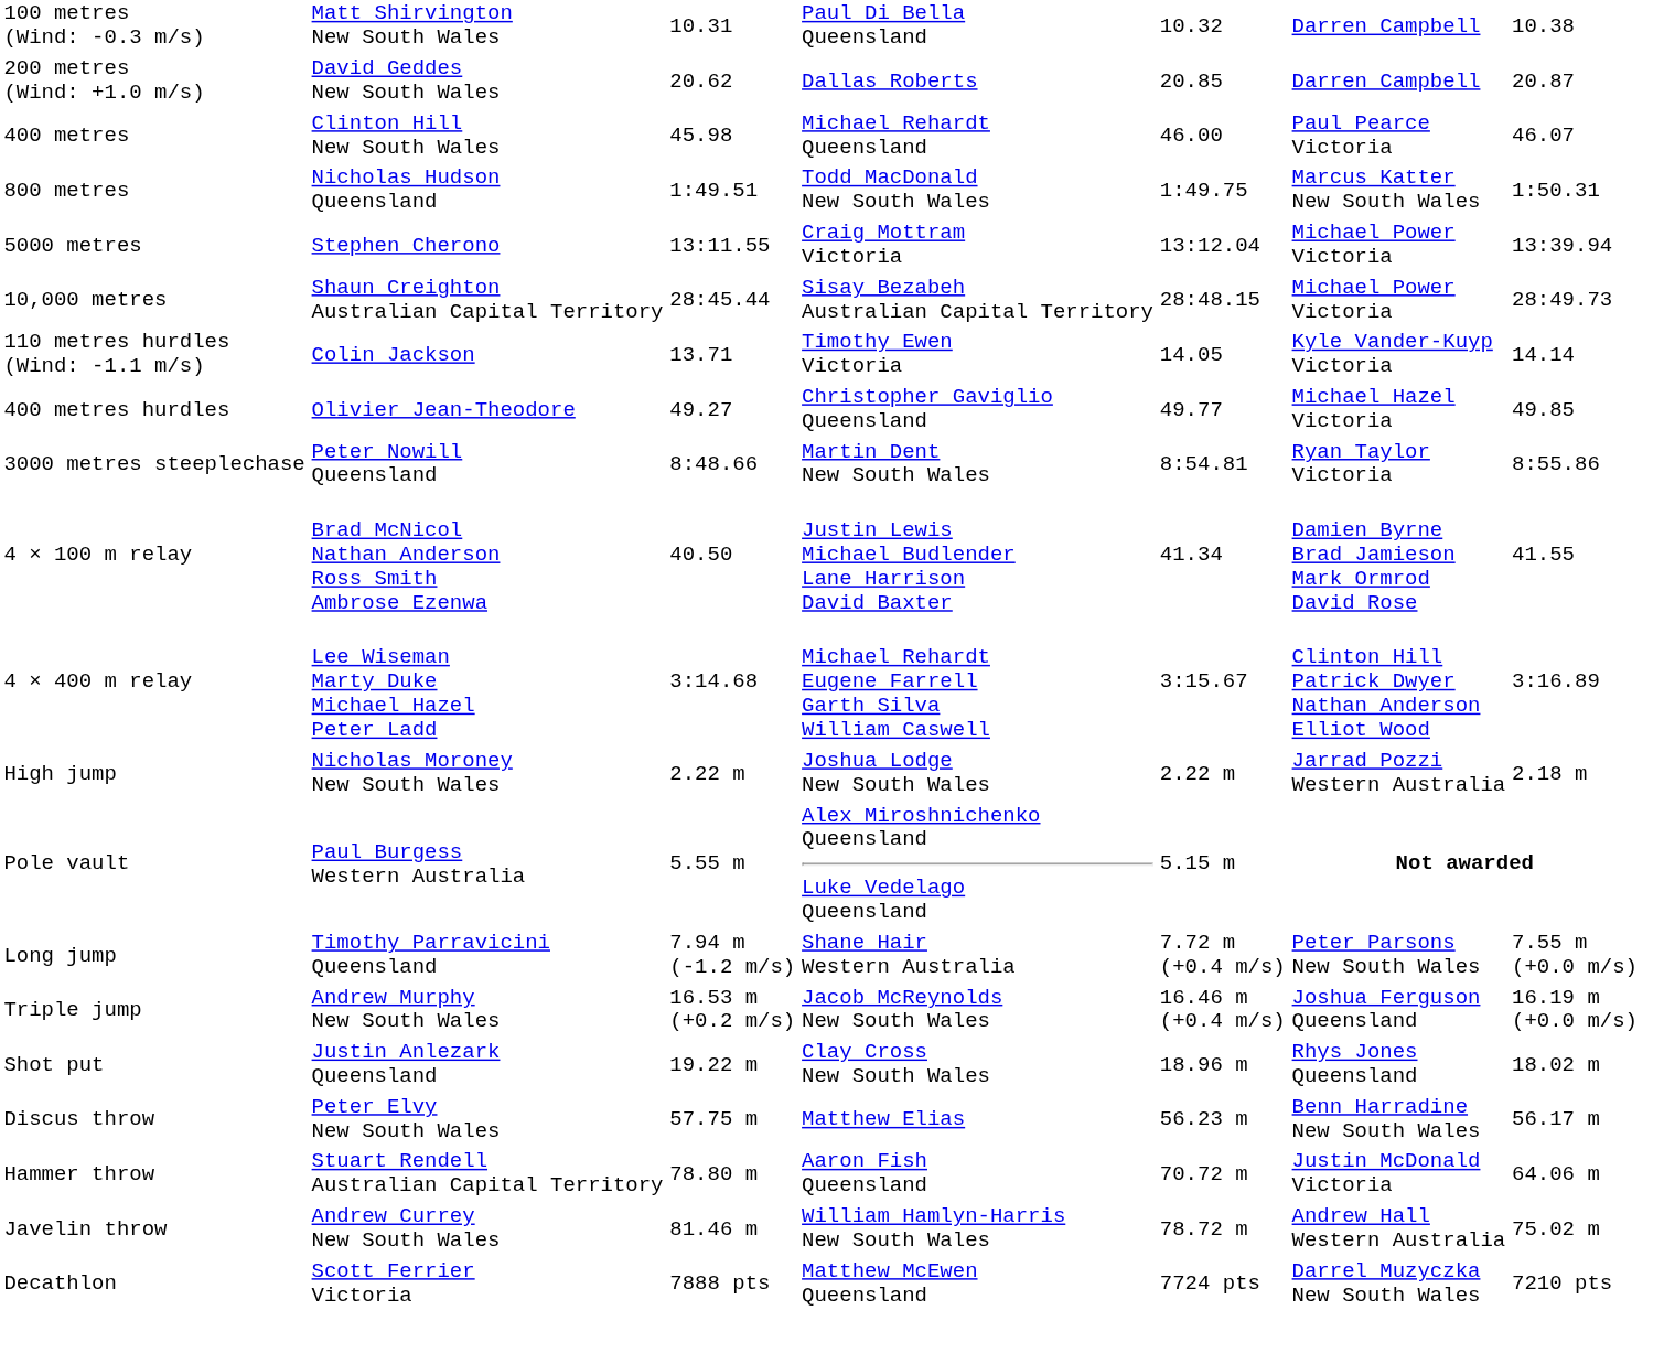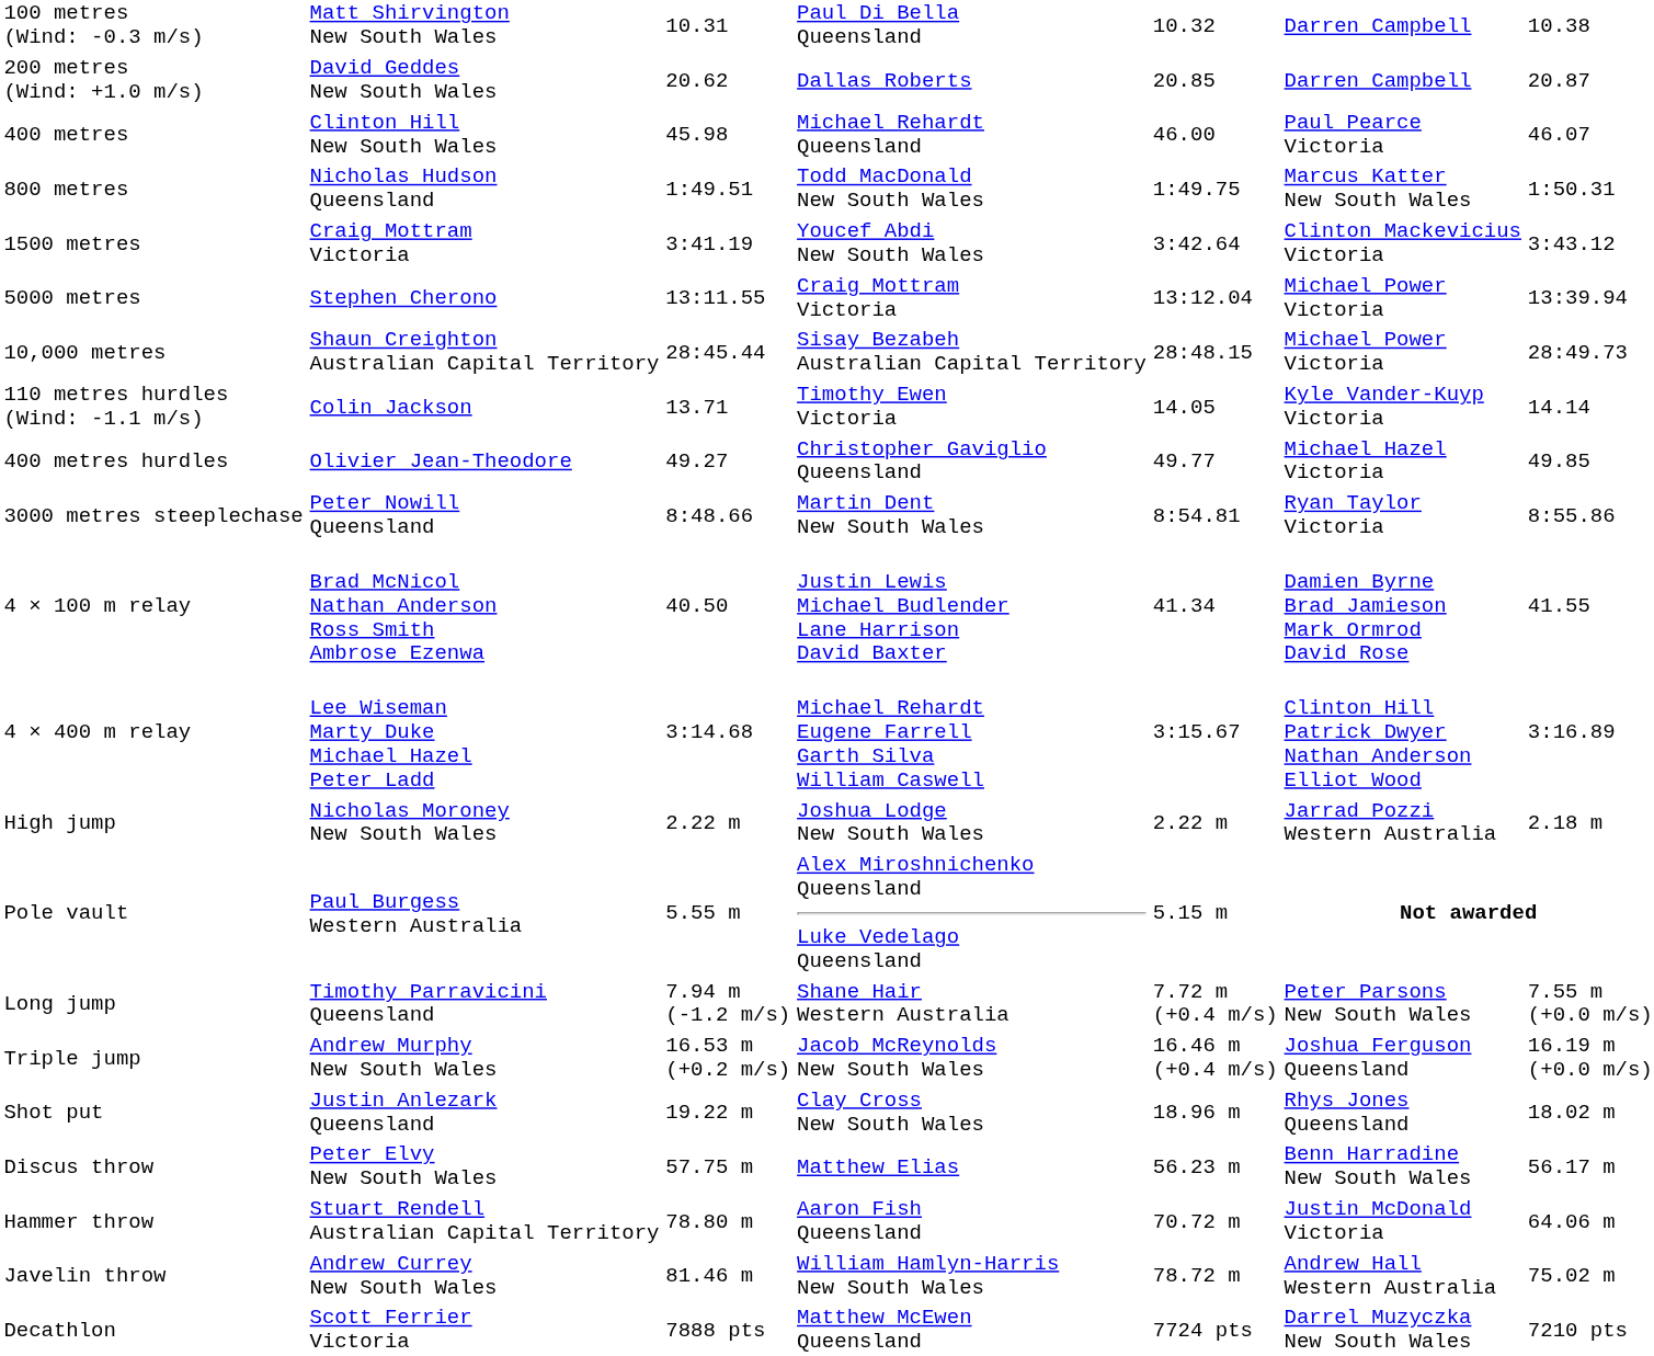 <table>
 <tr>
 <td>100 metres<br>(Wind: -0.3 m/s)</td>
 <td><a href='#'>Matt Shirvington</a><br>New South Wales</td>
 <td>10.31</td>
 <td><a href='#'>Paul Di Bella</a><br>Queensland</td>
 <td>10.32</td>
 <td><a href='#'>Darren Campbell</a><br></td>
 <td>10.38</td>
 </tr>
 <tr>
 <td>200 metres<br>(Wind: +1.0 m/s)</td>
 <td><a href='#'>David Geddes</a><br>New South Wales</td>
 <td>20.62</td>
 <td><a href='#'>Dallas Roberts</a><br></td>
 <td>20.85</td>
 <td><a href='#'>Darren Campbell</a><br></td>
 <td>20.87</td>
 </tr>
 <tr>
 <td>400 metres</td>
 <td><a href='#'>Clinton Hill</a><br>New South Wales</td>
 <td>45.98</td>
 <td><a href='#'>Michael Rehardt</a><br>Queensland</td>
 <td>46.00</td>
 <td><a href='#'>Paul Pearce</a><br>Victoria</td>
 <td>46.07</td>
 </tr>
 <tr>
 <td>800 metres</td>
 <td><a href='#'>Nicholas Hudson</a><br>Queensland</td>
 <td>1:49.51</td>
 <td><a href='#'>Todd MacDonald</a><br>New South Wales</td>
 <td>1:49.75</td>
 <td><a href='#'>Marcus Katter</a><br>New South Wales</td>
 <td>1:50.31</td>
+</tr>
+<tr>
+<td>1500 metres</td>
+<td><a href='#'>Craig Mottram</a><br>Victoria</td>
+<td>3:41.19</td>
+<td><a href='#'>Youcef Abdi</a><br>New South Wales</td>
+<td>3:42.64</td>
+<td><a href='#'>Clinton Mackevicius</a><br>Victoria</td>
+<td>3:43.12</td>
 </tr>
 <tr>
 <td>5000 metres</td>
 <td><a href='#'>Stephen Cherono</a><br></td>
 <td>13:11.55</td>
 <td><a href='#'>Craig Mottram</a><br>Victoria</td>
 <td>13:12.04</td>
 <td><a href='#'>Michael Power</a><br>Victoria</td>
 <td>13:39.94</td>
 </tr>
 <tr>
 <td>10,000 metres</td>
 <td><a href='#'>Shaun Creighton</a><br>Australian Capital Territory</td>
 <td>28:45.44</td>
 <td><a href='#'>Sisay Bezabeh</a><br>Australian Capital Territory</td>
 <td>28:48.15</td>
 <td><a href='#'>Michael Power</a><br>Victoria</td>
 <td>28:49.73</td>
 </tr>
 <tr>
 <td>110 metres hurdles<br>(Wind: -1.1 m/s)</td>
 <td><a href='#'>Colin Jackson</a><br></td>
 <td>13.71</td>
 <td><a href='#'>Timothy Ewen</a><br>Victoria</td>
 <td>14.05</td>
 <td><a href='#'>Kyle Vander-Kuyp</a><br>Victoria</td>
 <td>14.14</td>
 </tr>
 <tr>
 <td>400 metres hurdles</td>
 <td><a href='#'>Olivier Jean-Theodore</a><br></td>
 <td>49.27</td>
 <td><a href='#'>Christopher Gaviglio</a><br>Queensland</td>
 <td>49.77</td>
 <td><a href='#'>Michael Hazel</a><br>Victoria</td>
 <td>49.85</td>
 </tr>
 <tr>
 <td>3000 metres steeplechase</td>
 <td><a href='#'>Peter Nowill</a><br>Queensland</td>
 <td>8:48.66</td>
 <td><a href='#'>Martin Dent</a><br>New South Wales</td>
 <td>8:54.81</td>
 <td><a href='#'>Ryan Taylor</a><br>Victoria</td>
 <td>8:55.86</td>
 </tr>
 <tr>
 <td>4 × 100 m relay</td>
 <td><br><a href='#'>Brad McNicol</a><br><a href='#'>Nathan Anderson</a><br><a href='#'>Ross Smith</a><br><a href='#'>Ambrose Ezenwa</a></td>
 <td>40.50</td>
 <td><br><a href='#'>Justin Lewis</a><br><a href='#'>Michael Budlender</a><br><a href='#'>Lane Harrison</a><br><a href='#'>David Baxter</a></td>
 <td>41.34</td>
 <td><br><a href='#'>Damien Byrne</a><br><a href='#'>Brad Jamieson</a><br><a href='#'>Mark Ormrod</a><br><a href='#'>David Rose</a></td>
 <td>41.55</td>
 </tr>
 <tr>
 <td>4 × 400 m relay</td>
 <td><br><a href='#'>Lee Wiseman</a><br><a href='#'>Marty Duke</a><br><a href='#'>Michael Hazel</a><br><a href='#'>Peter Ladd</a></td>
 <td>3:14.68</td>
 <td><br><a href='#'>Michael Rehardt</a><br><a href='#'>Eugene Farrell</a><br><a href='#'>Garth Silva</a><br><a href='#'>William Caswell</a></td>
 <td>3:15.67</td>
 <td><br><a href='#'>Clinton Hill</a><br><a href='#'>Patrick Dwyer</a><br><a href='#'>Nathan Anderson</a><br><a href='#'>Elliot Wood</a></td>
 <td>3:16.89</td>
 </tr>
 <tr>
 <td>High jump</td>
 <td><a href='#'>Nicholas Moroney</a><br>New South Wales</td>
 <td>2.22 m</td>
 <td><a href='#'>Joshua Lodge</a><br>New South Wales</td>
 <td>2.22 m</td>
 <td><a href='#'>Jarrad Pozzi</a><br>Western Australia</td>
 <td>2.18 m</td>
 </tr>
 <tr>
 <td>Pole vault</td>
 <td><a href='#'>Paul Burgess</a><br>Western Australia</td>
 <td>5.55 m</td>
 <td><a href='#'>Alex Miroshnichenko</a><br>Queensland<hr><a href='#'>Luke Vedelago</a><br>Queensland</td>
 <td>5.15 m</td>
 <th colspan=2>Not awarded</th>
 </tr>
 <tr>
 <td>Long jump</td>
 <td><a href='#'>Timothy Parravicini</a><br>Queensland</td>
 <td>7.94 m <br>(-1.2 m/s)</td>
 <td><a href='#'>Shane Hair</a><br>Western Australia</td>
 <td>7.72 m <br>(+0.4 m/s)</td>
 <td><a href='#'>Peter Parsons</a><br>New South Wales</td>
 <td>7.55 m <br>(+0.0 m/s)</td>
 </tr>
 <tr>
 <td>Triple jump</td>
 <td><a href='#'>Andrew Murphy</a><br>New South Wales</td>
 <td>16.53 m <br>(+0.2 m/s)</td>
 <td><a href='#'>Jacob McReynolds</a><br>New South Wales</td>
 <td>16.46 m <br>(+0.4 m/s)</td>
 <td><a href='#'>Joshua Ferguson</a><br>Queensland</td>
 <td>16.19 m <br>(+0.0 m/s)</td>
 </tr>
 <tr>
 <td>Shot put</td>
 <td><a href='#'>Justin Anlezark</a><br>Queensland</td>
 <td>19.22 m</td>
 <td><a href='#'>Clay Cross</a><br>New South Wales</td>
 <td>18.96 m</td>
 <td><a href='#'>Rhys Jones</a><br>Queensland</td>
 <td>18.02 m</td>
 </tr>
 <tr>
 <td>Discus throw</td>
 <td><a href='#'>Peter Elvy</a><br>New South Wales</td>
 <td>57.75 m</td>
 <td><a href='#'>Matthew Elias</a><br></td>
 <td>56.23 m</td>
 <td><a href='#'>Benn Harradine</a><br>New South Wales</td>
 <td>56.17 m</td>
 </tr>
 <tr>
 <td>Hammer throw</td>
 <td><a href='#'>Stuart Rendell</a><br>Australian Capital Territory</td>
 <td>78.80 m</td>
 <td><a href='#'>Aaron Fish</a><br>Queensland</td>
 <td>70.72 m</td>
 <td><a href='#'>Justin McDonald</a><br>Victoria</td>
 <td>64.06 m</td>
 </tr>
 <tr>
 <td>Javelin throw</td>
 <td><a href='#'>Andrew Currey</a><br>New South Wales</td>
 <td>81.46 m</td>
 <td><a href='#'>William Hamlyn-Harris</a><br>New South Wales</td>
 <td>78.72 m</td>
 <td><a href='#'>Andrew Hall</a><br>Western Australia</td>
 <td>75.02 m</td>
 </tr>
 <tr>
 <td>Decathlon</td>
 <td><a href='#'>Scott Ferrier</a><br>Victoria</td>
 <td>7888 pts</td>
 <td><a href='#'>Matthew McEwen</a><br>Queensland</td>
 <td>7724 pts</td>
 <td><a href='#'>Darrel Muzyczka</a><br>New South Wales</td>
 <td>7210 pts</td>
 </tr>
 <tr>
 </tr>
 </table>
